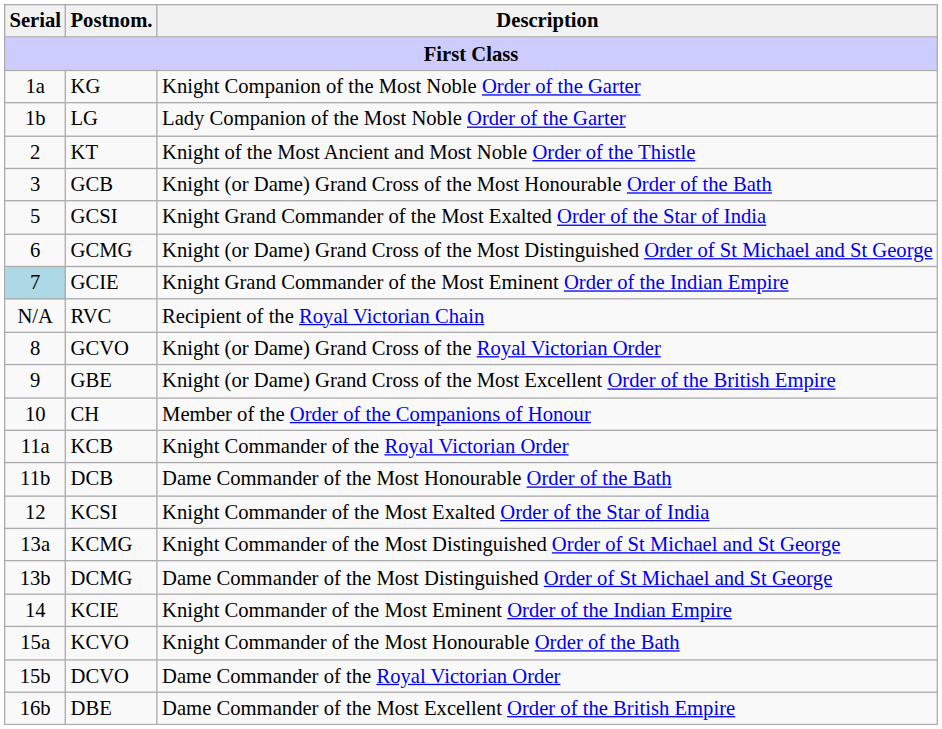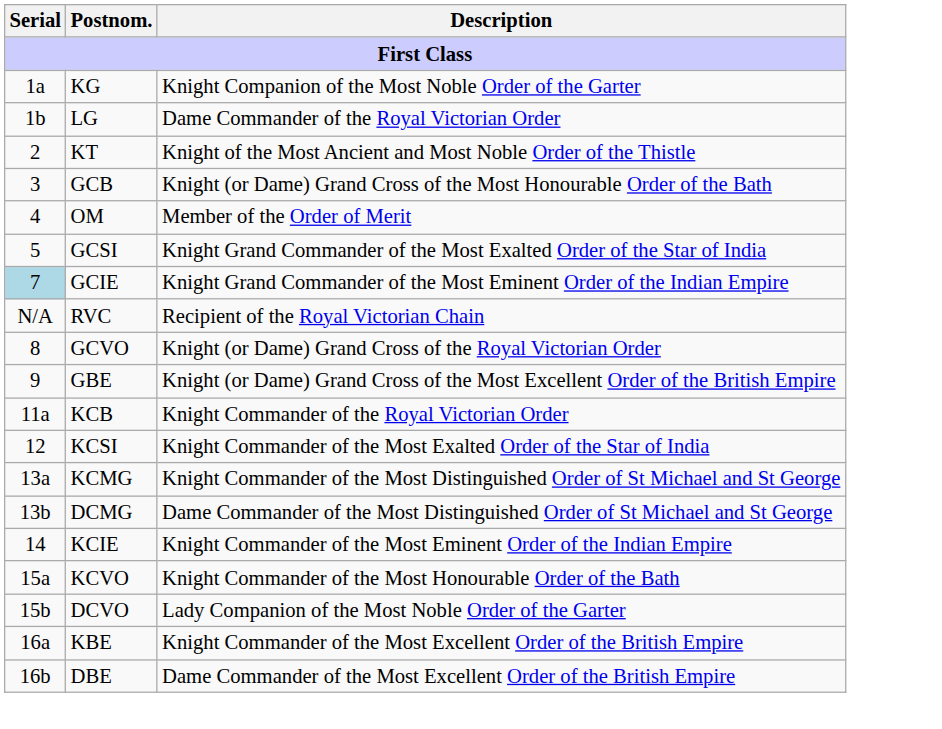 <table class="wikitable sortable">
 <tr>
 <th>Serial</th>
 <th>Postnom.</th>
 <th>Description</th>
 </tr>
 <tr>
 <td style="background:#ccf; text-align:center;" colspan="3"><strong>First Class</strong></td>
 </tr>
 <tr>
 <td align=center>1a</td>
 <td>KG</td>
 <td>Knight Companion of the Most Noble <a href='#'>Order of the Garter</a></td>
 </tr>
 <tr>
 <td align=center>1b</td>
 <td>LG</td>
-<td>Lady Companion of the Most Noble <a href='#'>Order of the Garter</a></td>
+<td>Dame Commander of the <a href='#'>Royal Victorian Order</a></td>
 </tr>
 <tr>
 <td align=center>2</td>
 <td>KT</td>
 <td>Knight of the Most Ancient and Most Noble <a href='#'>Order of the Thistle</a></td>
 </tr>
 <tr>
 <td align=center>3</td>
 <td>GCB</td>
 <td>Knight (or Dame) Grand Cross of the Most Honourable <a href='#'>Order of the Bath</a></td>
 </tr>
 <tr>
+<td align=center>4</td>
+<td>OM</td>
+<td>Member of the <a href='#'>Order of Merit</a></td>
+</tr>
+<tr>
 <td align=center>5</td>
 <td>GCSI</td>
 <td>Knight Grand Commander of the Most Exalted <a href='#'>Order of the Star of India</a></td>
-</tr>
-<tr>
-<td align=center>6</td>
-<td>GCMG</td>
-<td>Knight (or Dame) Grand Cross of the Most Distinguished <a href='#'>Order of St Michael and St George</a></td>
 </tr>
 <tr>
 <td align=center style="background: lightblue;">7</td>
 <td>GCIE</td>
 <td>Knight Grand Commander of the Most Eminent <a href='#'>Order of the Indian Empire</a></td>
 </tr>
 <tr>
 <td align=center>N/A</td>
 <td>RVC</td>
 <td>Recipient of the <a href='#'>Royal Victorian Chain</a></td>
 </tr>
 <tr>
 <td align=center>8</td>
 <td>GCVO</td>
 <td>Knight (or Dame) Grand Cross of the <a href='#'>Royal Victorian Order</a></td>
 </tr>
 <tr>
 <td align=center>9</td>
 <td>GBE</td>
 <td>Knight (or Dame) Grand Cross of the Most Excellent <a href='#'>Order of the British Empire</a></td>
 </tr>
 <tr>
-<td align=center>10</td>
-<td>CH</td>
-<td>Member of the <a href='#'>Order of the Companions of Honour</a></td>
-</tr>
-<tr>
 <td align=center>11a</td>
 <td>KCB</td>
 <td>Knight Commander of the <a href='#'>Royal Victorian Order</a></td>
-</tr>
-<tr>
-<td align=center>11b</td>
-<td>DCB</td>
-<td>Dame Commander of the Most Honourable <a href='#'>Order of the Bath</a></td>
 </tr>
 <tr>
 <td align=center>12</td>
 <td>KCSI</td>
 <td>Knight Commander of the Most Exalted <a href='#'>Order of the Star of India</a></td>
 </tr>
 <tr>
 <td align=center>13a</td>
 <td>KCMG</td>
 <td>Knight Commander of the Most Distinguished <a href='#'>Order of St Michael and St George</a></td>
 </tr>
 <tr>
 <td align=center>13b</td>
 <td>DCMG</td>
 <td>Dame Commander of the Most Distinguished <a href='#'>Order of St Michael and St George</a></td>
 </tr>
 <tr>
 <td align=center>14</td>
 <td>KCIE</td>
 <td>Knight Commander of the Most Eminent <a href='#'>Order of the Indian Empire</a></td>
 </tr>
 <tr>
 <td align=center>15a</td>
 <td>KCVO</td>
 <td>Knight Commander of the Most Honourable <a href='#'>Order of the Bath</a></td>
 </tr>
 <tr>
 <td align=center>15b</td>
 <td>DCVO</td>
-<td>Dame Commander of the <a href='#'>Royal Victorian Order</a></td>
+<td>Lady Companion of the Most Noble <a href='#'>Order of the Garter</a></td>
+</tr>
+<tr>
+<td align=center>16a</td>
+<td>KBE</td>
+<td>Knight Commander of the Most Excellent <a href='#'>Order of the British Empire</a></td>
 </tr>
 <tr>
 <td align=center>16b</td>
 <td>DBE</td>
 <td>Dame Commander of the Most Excellent <a href='#'>Order of the British Empire</a></td>
 </tr>
 </table>
